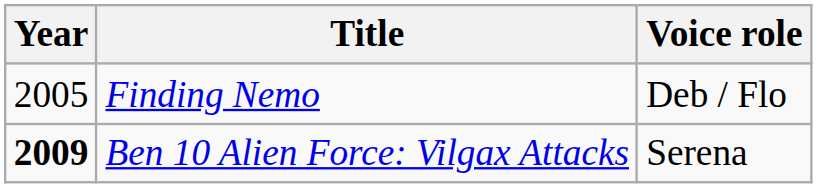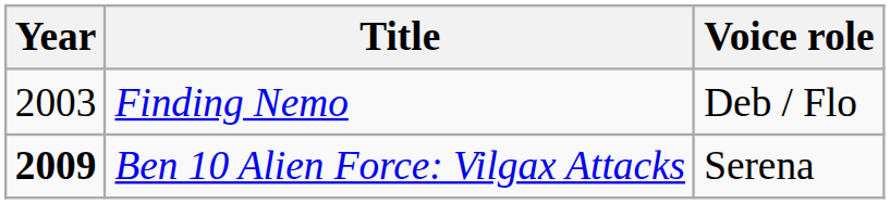 <table class="wikitable sortable">
 <tr>
 <th>Year</th>
 <th>Title</th>
 <th>Voice role</th>
 </tr>
 <tr>
-<td>2005</td>
+<td>2003</td>
 <td><em><a href='#'>Finding Nemo</a></em></td>
 <td>Deb / Flo</td>
 </tr>
 <tr>
 <td><strong>2009</strong></td>
 <td><em><a href='#'>Ben 10 Alien Force: Vilgax Attacks</a></em></td>
 <td>Serena</td>
 </tr>
 </table>
